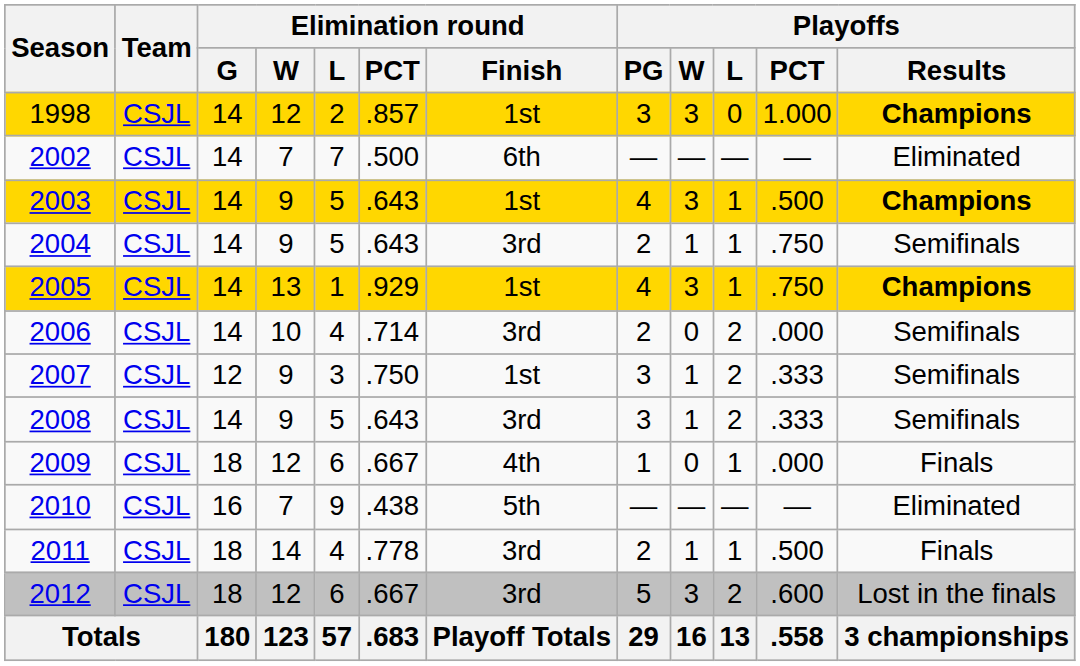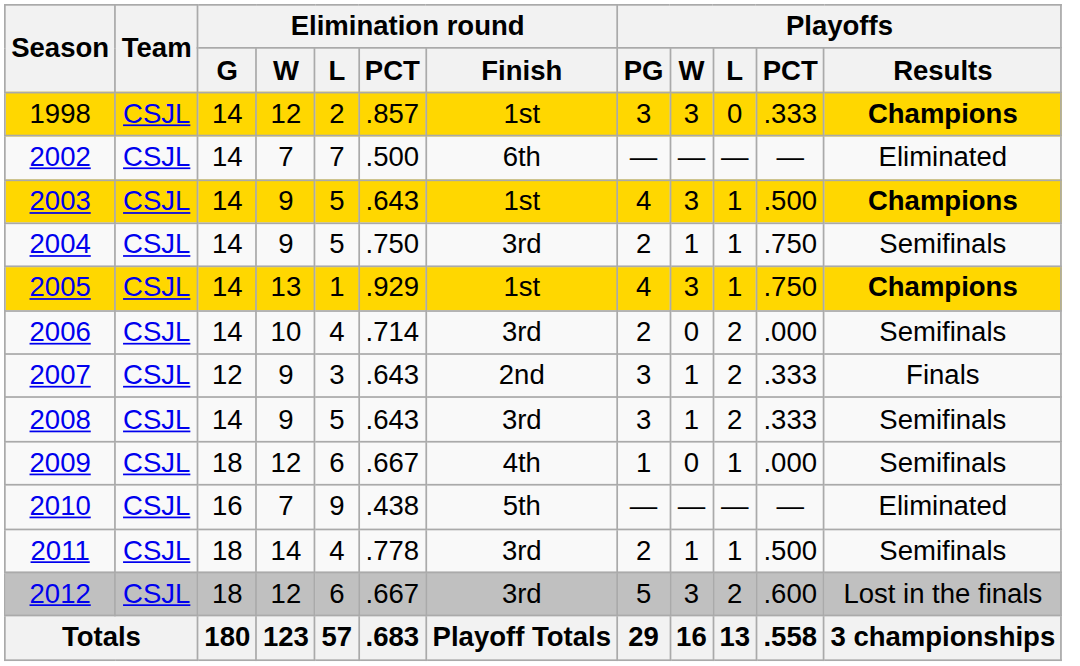 <table class="wikitable" style="text-align:center">
 <tr>
 <th rowspan="2">Season</th>
 <th rowspan="2">Team</th>
 <th colspan="5">Elimination round</th>
 <th colspan="5">Playoffs</th>
 </tr>
 <tr>
 <th>G</th>
 <th>W</th>
 <th>L</th>
 <th>PCT</th>
 <th>Finish</th>
 <th>PG</th>
 <th>W</th>
 <th>L</th>
 <th>PCT</th>
 <th>Results</th>
 </tr>
 <tr bgcolor="#FFD700">
 <td>1998</td>
 <td><a href='#'>CSJL</a></td>
 <td>14</td>
 <td>12</td>
 <td>2</td>
 <td>.857</td>
 <td>1st</td>
 <td>3</td>
 <td>3</td>
 <td>0</td>
-<td>1.000</td>
+<td>.333</td>
 <td><strong>Champions</strong></td>
 </tr>
 <tr>
 <td><a href='#'>2002</a></td>
 <td><a href='#'>CSJL</a></td>
 <td>14</td>
 <td>7</td>
 <td>7</td>
 <td>.500</td>
 <td>6th</td>
 <td>—</td>
 <td>—</td>
 <td>—</td>
 <td>—</td>
 <td>Eliminated</td>
 </tr>
 <tr bgcolor="#FFD700">
 <td><a href='#'>2003</a></td>
 <td><a href='#'>CSJL</a></td>
 <td>14</td>
 <td>9</td>
 <td>5</td>
 <td>.643</td>
 <td>1st</td>
 <td>4</td>
 <td>3</td>
 <td>1</td>
 <td>.500</td>
 <td><strong>Champions</strong></td>
 </tr>
 <tr>
 <td><a href='#'>2004</a></td>
 <td><a href='#'>CSJL</a></td>
 <td>14</td>
 <td>9</td>
 <td>5</td>
-<td>.643</td>
+<td>.750</td>
 <td>3rd</td>
 <td>2</td>
 <td>1</td>
 <td>1</td>
 <td>.750</td>
 <td>Semifinals</td>
 </tr>
 <tr bgcolor="#FFD700">
 <td><a href='#'>2005</a></td>
 <td><a href='#'>CSJL</a></td>
 <td>14</td>
 <td>13</td>
 <td>1</td>
 <td>.929</td>
 <td>1st</td>
 <td>4</td>
 <td>3</td>
 <td>1</td>
 <td>.750</td>
 <td><strong>Champions</strong></td>
 </tr>
 <tr>
 <td><a href='#'>2006</a></td>
 <td><a href='#'>CSJL</a></td>
 <td>14</td>
 <td>10</td>
 <td>4</td>
 <td>.714</td>
 <td>3rd</td>
 <td>2</td>
 <td>0</td>
 <td>2</td>
 <td>.000</td>
 <td>Semifinals</td>
 </tr>
 <tr>
 <td><a href='#'>2007</a></td>
 <td><a href='#'>CSJL</a></td>
 <td>12</td>
 <td>9</td>
 <td>3</td>
-<td>.750</td>
-<td>1st</td>
+<td>.643</td>
+<td>2nd</td>
 <td>3</td>
 <td>1</td>
 <td>2</td>
 <td>.333</td>
-<td>Semifinals</td>
+<td>Finals</td>
 </tr>
 <tr>
 <td><a href='#'>2008</a></td>
 <td><a href='#'>CSJL</a></td>
 <td>14</td>
 <td>9</td>
 <td>5</td>
 <td>.643</td>
 <td>3rd</td>
 <td>3</td>
 <td>1</td>
 <td>2</td>
 <td>.333</td>
 <td>Semifinals</td>
 </tr>
 <tr>
 <td><a href='#'>2009</a></td>
 <td><a href='#'>CSJL</a></td>
 <td>18</td>
 <td>12</td>
 <td>6</td>
 <td>.667</td>
 <td>4th</td>
 <td>1</td>
 <td>0</td>
 <td>1</td>
 <td>.000</td>
-<td>Finals</td>
+<td>Semifinals</td>
 </tr>
 <tr>
 <td><a href='#'>2010</a></td>
 <td><a href='#'>CSJL</a></td>
 <td>16</td>
 <td>7</td>
 <td>9</td>
 <td>.438</td>
 <td>5th</td>
 <td>—</td>
 <td>—</td>
 <td>—</td>
 <td>—</td>
 <td>Eliminated</td>
 </tr>
 <tr>
 <td><a href='#'>2011</a></td>
 <td><a href='#'>CSJL</a></td>
 <td>18</td>
 <td>14</td>
 <td>4</td>
 <td>.778</td>
 <td>3rd</td>
 <td>2</td>
 <td>1</td>
 <td>1</td>
 <td>.500</td>
-<td>Finals</td>
+<td>Semifinals</td>
 </tr>
 <tr bgcolor="C0C0C0">
 <td><a href='#'>2012</a></td>
 <td><a href='#'>CSJL</a></td>
 <td>18</td>
 <td>12</td>
 <td>6</td>
 <td>.667</td>
 <td>3rd</td>
 <td>5</td>
 <td>3</td>
 <td>2</td>
 <td>.600</td>
 <td>Lost in the finals</td>
 </tr>
 <tr>
 <th colspan="2">Totals</th>
 <th>180</th>
 <th>123</th>
 <th>57</th>
 <th>.683</th>
 <th>Playoff Totals</th>
 <th>29</th>
 <th>16</th>
 <th>13</th>
 <th>.558</th>
 <th>3 championships</th>
 </tr>
 </table>
